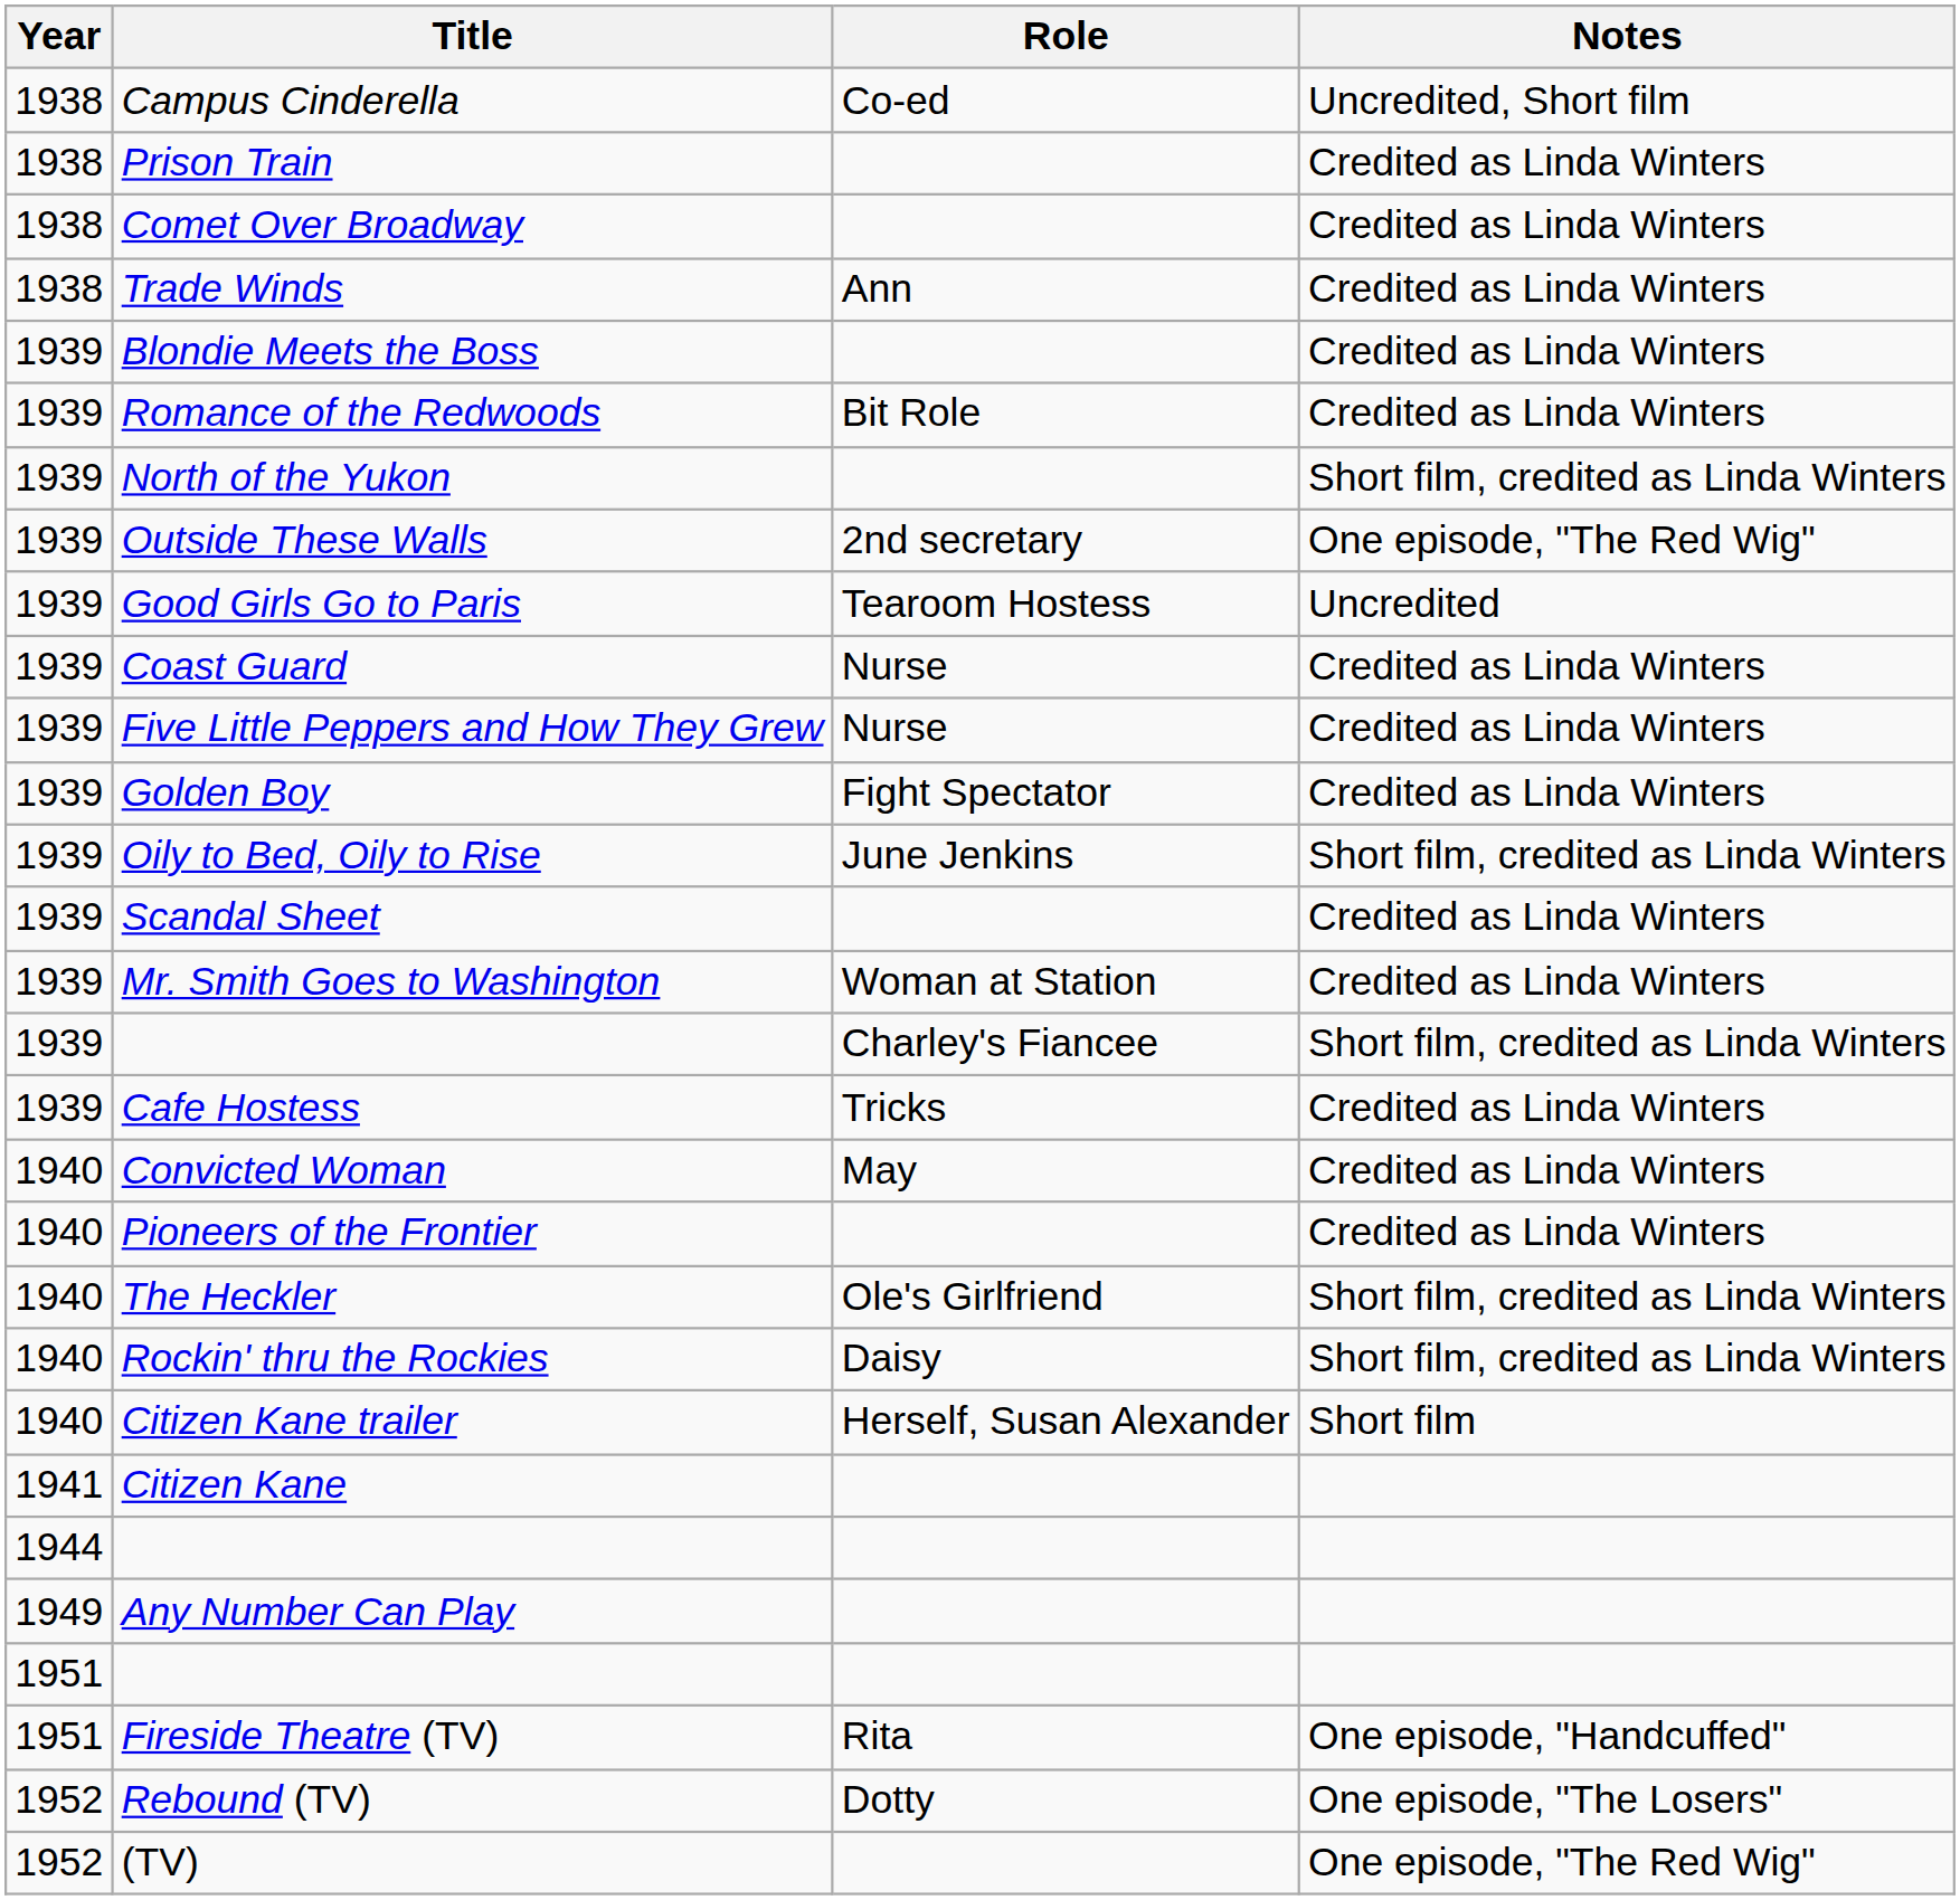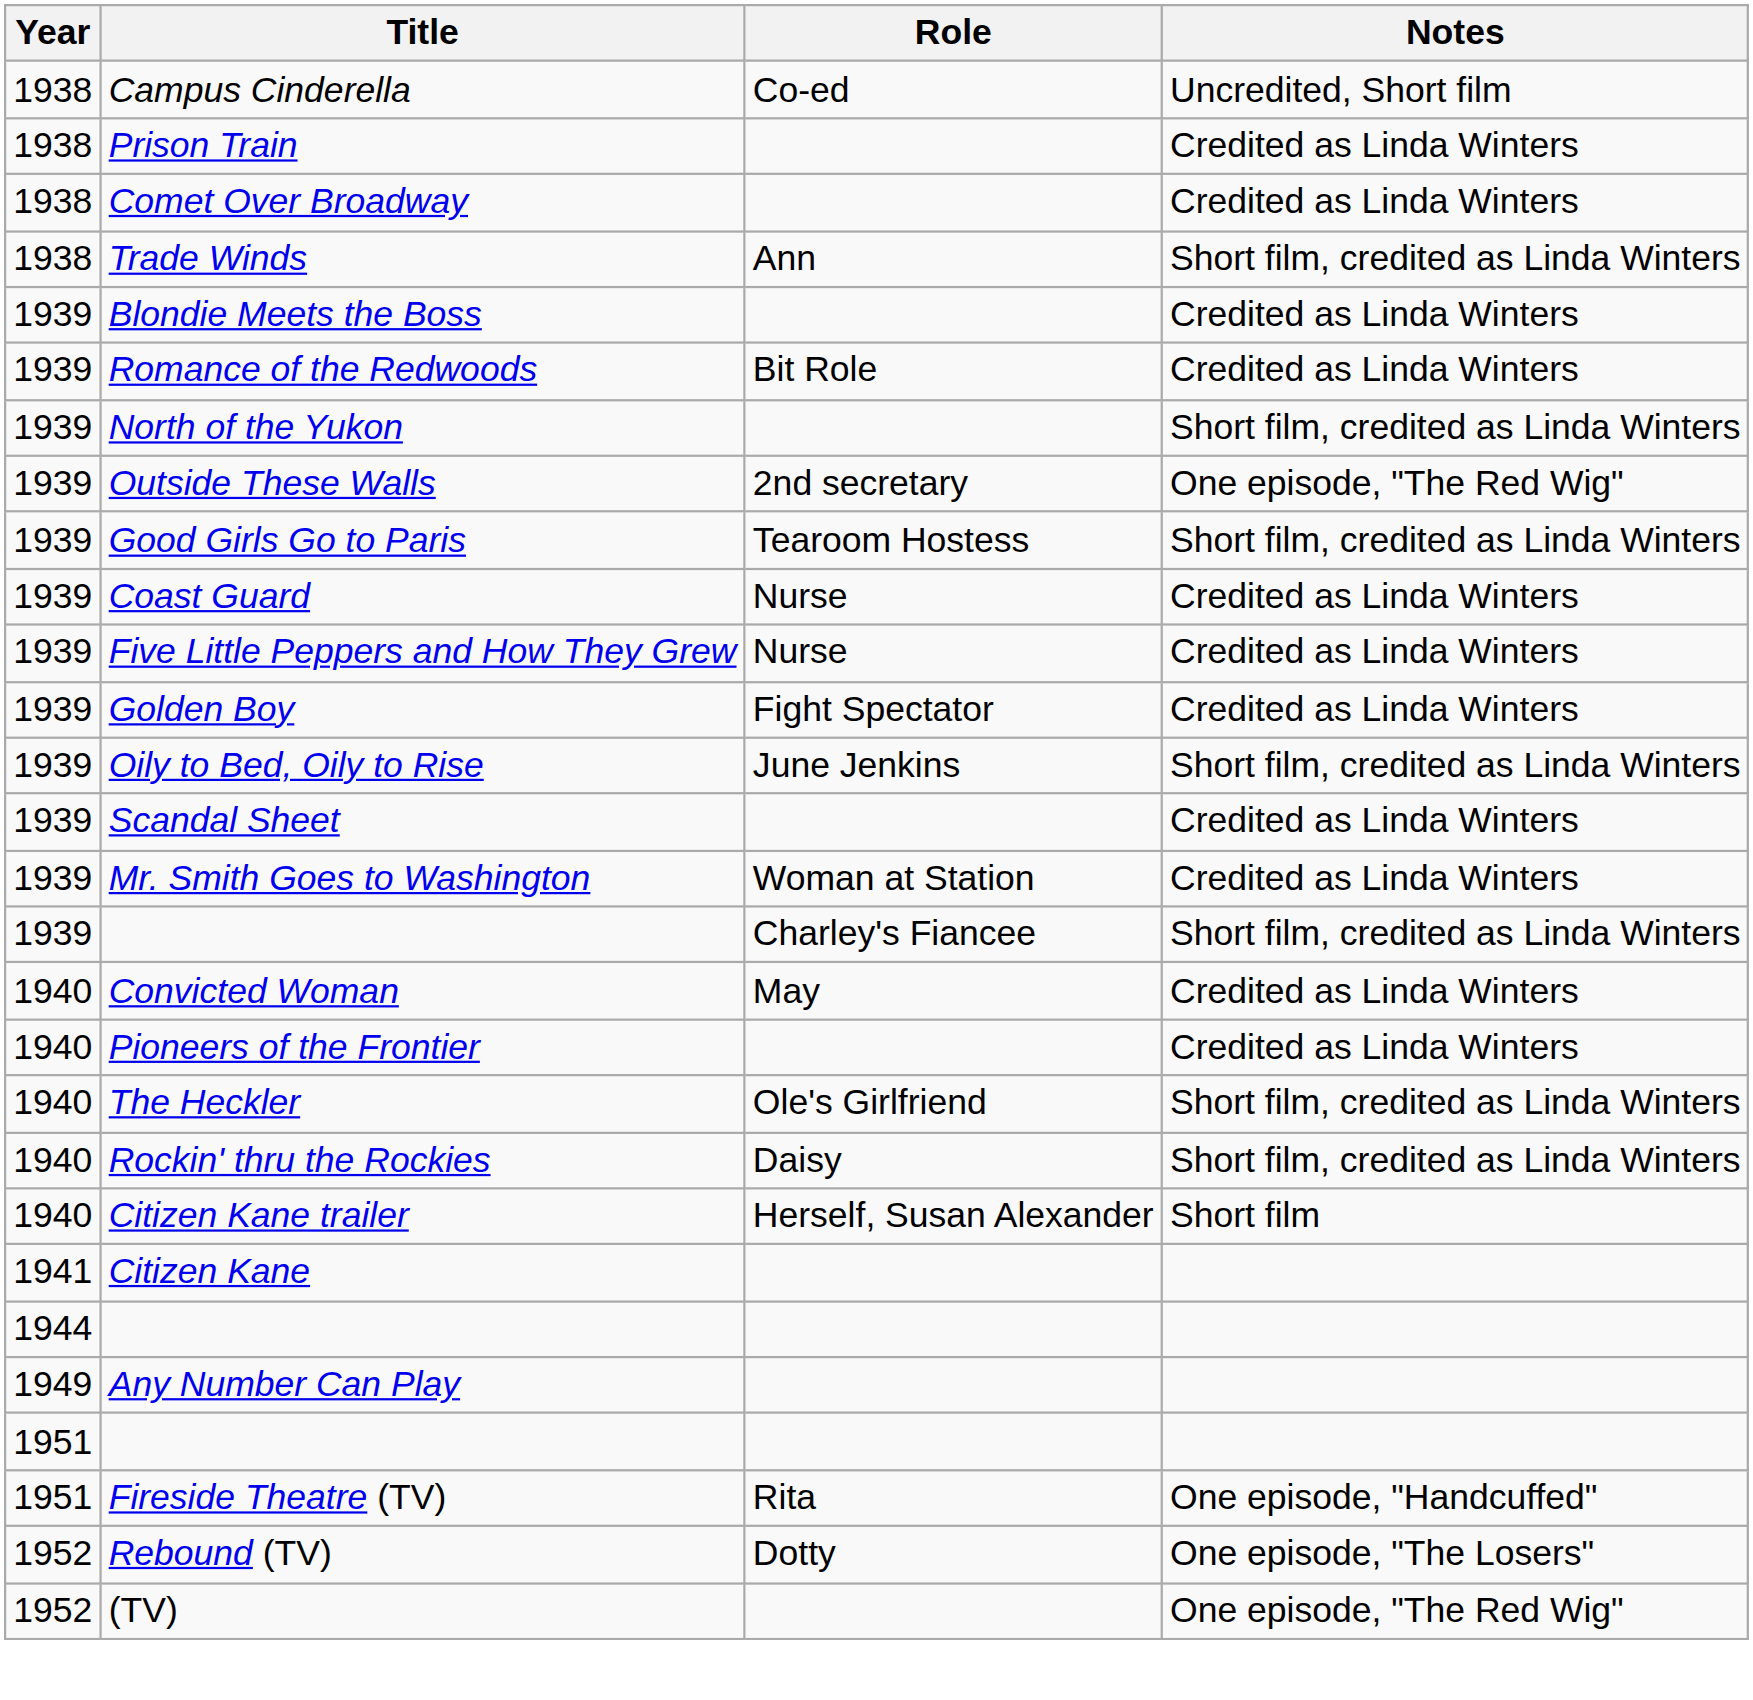 <table class="wikitable sortable">
 <tr>
 <th>Year</th>
 <th>Title</th>
 <th>Role</th>
 <th class="unsortable">Notes</th>
 </tr>
 <tr>
 <td>1938</td>
 <td><em>Campus Cinderella</em></td>
 <td>Co-ed</td>
 <td>Uncredited, Short film</td>
 </tr>
 <tr>
 <td>1938</td>
 <td><em><a href='#'>Prison Train</a></em></td>
 <td></td>
 <td>Credited as Linda Winters</td>
 </tr>
 <tr>
 <td>1938</td>
 <td><em><a href='#'>Comet Over Broadway</a></em></td>
 <td></td>
 <td>Credited as Linda Winters</td>
 </tr>
 <tr>
 <td>1938</td>
 <td><em><a href='#'>Trade Winds</a></em></td>
 <td>Ann</td>
-<td>Credited as Linda Winters</td>
+<td>Short film, credited as Linda Winters</td>
 </tr>
 <tr>
 <td>1939</td>
 <td><em><a href='#'>Blondie Meets the Boss</a></em></td>
 <td></td>
 <td>Credited as Linda Winters</td>
 </tr>
 <tr>
 <td>1939</td>
 <td><em><a href='#'>Romance of the Redwoods</a></em></td>
 <td>Bit Role</td>
 <td>Credited as Linda Winters</td>
 </tr>
 <tr>
 <td>1939</td>
 <td><em><a href='#'>North of the Yukon</a></em></td>
 <td></td>
 <td>Short film, credited as Linda Winters</td>
 </tr>
 <tr>
 <td>1939</td>
 <td><em><a href='#'>Outside These Walls</a></em></td>
 <td>2nd secretary</td>
 <td>One episode, "The Red Wig"</td>
 </tr>
 <tr>
 <td>1939</td>
 <td><em><a href='#'>Good Girls Go to Paris</a></em></td>
 <td>Tearoom Hostess</td>
-<td>Uncredited</td>
+<td>Short film, credited as Linda Winters</td>
 </tr>
 <tr>
 <td>1939</td>
 <td><em><a href='#'>Coast Guard</a></em></td>
 <td>Nurse</td>
 <td>Credited as Linda Winters</td>
 </tr>
 <tr>
 <td>1939</td>
 <td><em><a href='#'>Five Little Peppers and How They Grew</a></em></td>
 <td>Nurse</td>
 <td>Credited as Linda Winters</td>
 </tr>
 <tr>
 <td>1939</td>
 <td><em><a href='#'>Golden Boy</a></em></td>
 <td>Fight Spectator</td>
 <td>Credited as Linda Winters</td>
 </tr>
 <tr>
 <td>1939</td>
 <td><em><a href='#'>Oily to Bed, Oily to Rise</a></em></td>
 <td>June Jenkins</td>
 <td>Short film, credited as Linda Winters</td>
 </tr>
 <tr>
 <td>1939</td>
 <td><em><a href='#'>Scandal Sheet</a></em></td>
 <td></td>
 <td>Credited as Linda Winters</td>
 </tr>
 <tr>
 <td>1939</td>
 <td><em><a href='#'>Mr. Smith Goes to Washington</a></em></td>
 <td>Woman at Station</td>
 <td>Credited as Linda Winters</td>
 </tr>
 <tr>
 <td>1939</td>
 <td><em></em></td>
 <td>Charley's Fiancee</td>
 <td>Short film, credited as Linda Winters</td>
-</tr>
-<tr>
-<td>1939</td>
-<td><em><a href='#'>Cafe Hostess</a></em></td>
-<td>Tricks</td>
-<td>Credited as Linda Winters</td>
 </tr>
 <tr>
 <td>1940</td>
 <td><em><a href='#'>Convicted Woman</a></em></td>
 <td>May</td>
 <td>Credited as Linda Winters</td>
 </tr>
 <tr>
 <td>1940</td>
 <td><em><a href='#'>Pioneers of the Frontier</a></em></td>
 <td></td>
 <td>Credited as Linda Winters</td>
 </tr>
 <tr>
 <td>1940</td>
 <td><em><a href='#'>The Heckler</a></em></td>
 <td>Ole's Girlfriend</td>
 <td>Short film, credited as Linda Winters</td>
 </tr>
 <tr>
 <td>1940</td>
 <td><em><a href='#'>Rockin' thru the Rockies</a></em></td>
 <td>Daisy</td>
 <td>Short film, credited as Linda Winters</td>
 </tr>
 <tr>
 <td>1940</td>
 <td><em><a href='#'>Citizen Kane trailer</a></em></td>
 <td>Herself, Susan Alexander</td>
 <td>Short film</td>
 </tr>
 <tr>
 <td>1941</td>
 <td><em><a href='#'>Citizen Kane</a></em></td>
 <td></td>
 <td></td>
 </tr>
 <tr>
 <td>1944</td>
 <td><em></em></td>
 <td></td>
 <td></td>
 </tr>
 <tr>
 <td>1949</td>
 <td><em><a href='#'>Any Number Can Play</a></em></td>
 <td></td>
 <td></td>
 </tr>
 <tr>
 <td>1951</td>
 <td><em></em></td>
 <td></td>
 <td></td>
 </tr>
 <tr>
 <td>1951</td>
 <td><em><a href='#'>Fireside Theatre</a></em> (TV)</td>
 <td>Rita</td>
 <td>One episode, "Handcuffed"</td>
 </tr>
 <tr>
 <td>1952</td>
 <td><em><a href='#'>Rebound</a></em> (TV)</td>
 <td>Dotty</td>
 <td>One episode, "The Losers"</td>
 </tr>
 <tr>
 <td>1952</td>
 <td><em></em> (TV)</td>
 <td></td>
 <td>One episode, "The Red Wig"</td>
 </tr>
 </table>
